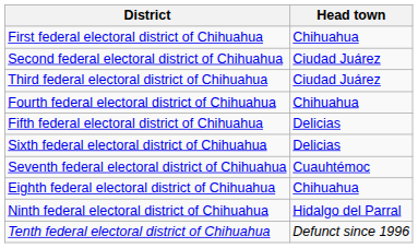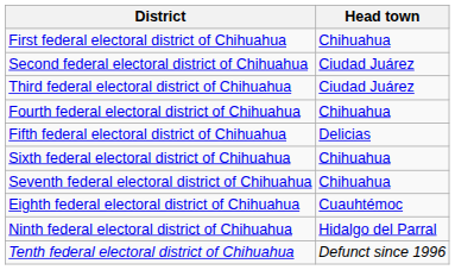 <table class="wikitable" border="1">
 <tr style="background:#efefef;">
 <th><strong>District</strong></th>
 <th><strong>Head town</strong></th>
 </tr>
 <tr>
 <td><a href='#'>First federal electoral district of Chihuahua</a></td>
 <td><a href='#'>Chihuahua</a></td>
 </tr>
 <tr>
 <td><a href='#'>Second federal electoral district of Chihuahua</a></td>
 <td><a href='#'>Ciudad Juárez</a></td>
 </tr>
 <tr>
 <td><a href='#'>Third federal electoral district of Chihuahua</a></td>
 <td><a href='#'>Ciudad Juárez</a></td>
 </tr>
 <tr>
 <td><a href='#'>Fourth federal electoral district of Chihuahua</a></td>
 <td><a href='#'>Chihuahua</a></td>
 </tr>
 <tr>
 <td><a href='#'>Fifth federal electoral district of Chihuahua</a></td>
 <td><a href='#'>Delicias</a></td>
 </tr>
 <tr>
 <td><a href='#'>Sixth federal electoral district of Chihuahua</a></td>
-<td><a href='#'>Delicias</a></td>
+<td><a href='#'>Chihuahua</a></td>
 </tr>
 <tr>
 <td><a href='#'>Seventh federal electoral district of Chihuahua</a></td>
-<td><a href='#'>Cuauhtémoc</a></td>
+<td><a href='#'>Chihuahua</a></td>
 </tr>
 <tr>
 <td><a href='#'>Eighth federal electoral district of Chihuahua</a></td>
-<td><a href='#'>Chihuahua</a></td>
+<td><a href='#'>Cuauhtémoc</a></td>
 </tr>
 <tr>
 <td><a href='#'>Ninth federal electoral district of Chihuahua</a></td>
 <td><a href='#'>Hidalgo del Parral</a></td>
 </tr>
 <tr>
 <td><em><a href='#'>Tenth federal electoral district of Chihuahua</a></em></td>
 <td><em>Defunct since 1996</em></td>
 </tr>
 </table>
